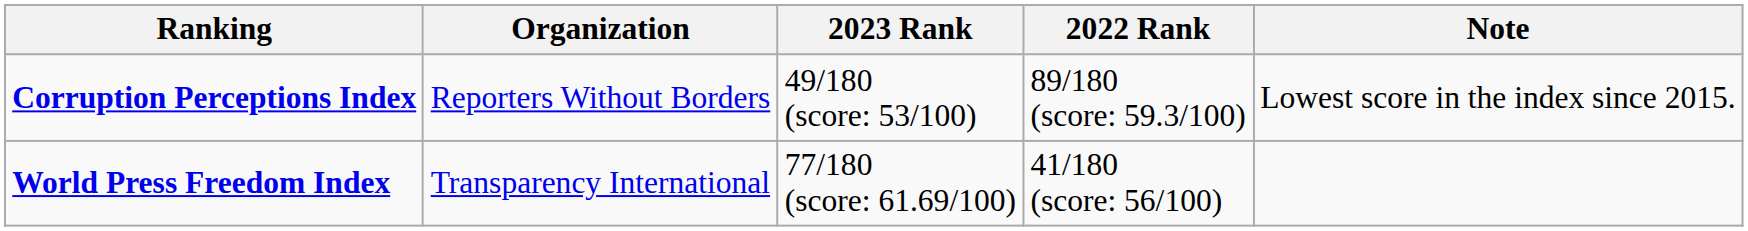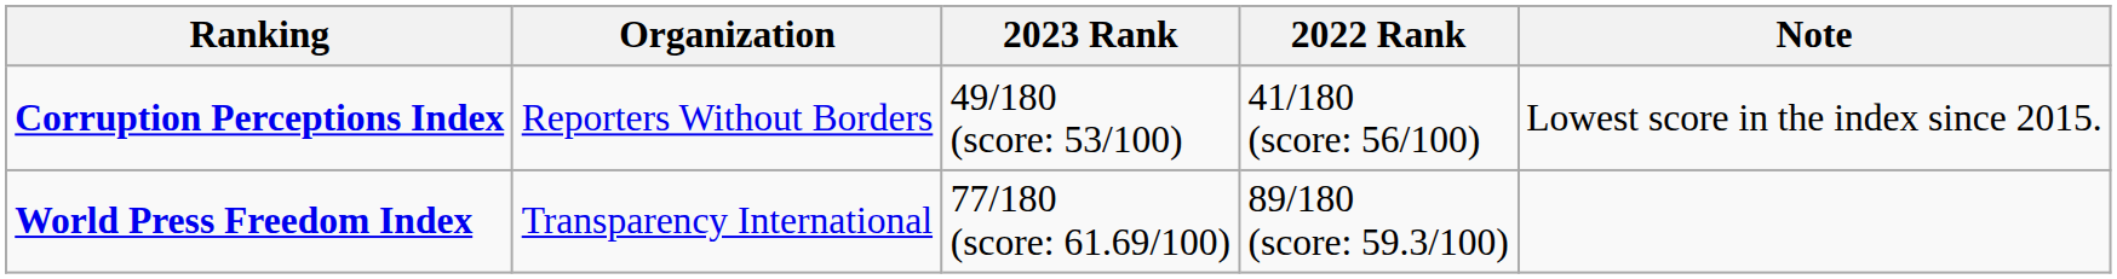 <table class="wikitable">
 <tr>
 <th>Ranking</th>
 <th>Organization</th>
 <th>2023 Rank</th>
 <th>2022 Rank</th>
 <th>Note</th>
 </tr>
 <tr>
 <td><strong><a href='#'>Corruption Perceptions Index</a></strong></td>
 <td><a href='#'>Reporters Without Borders</a></td>
 <td>49/180<br>(score: 53/100) </td>
-<td>89/180<br>(score: 59.3/100)</td>
+<td>41/180<br>(score: 56/100)</td>
 <td>Lowest score in the index since 2015.</td>
 </tr>
 <tr>
 <td><strong><a href='#'>World Press Freedom Index</a></strong></td>
 <td><a href='#'>Transparency International</a></td>
 <td>77/180<br>(score: 61.69/100) </td>
-<td>41/180<br>(score: 56/100)</td>
+<td>89/180<br>(score: 59.3/100)</td>
 <td></td>
 </tr>
 </table>
